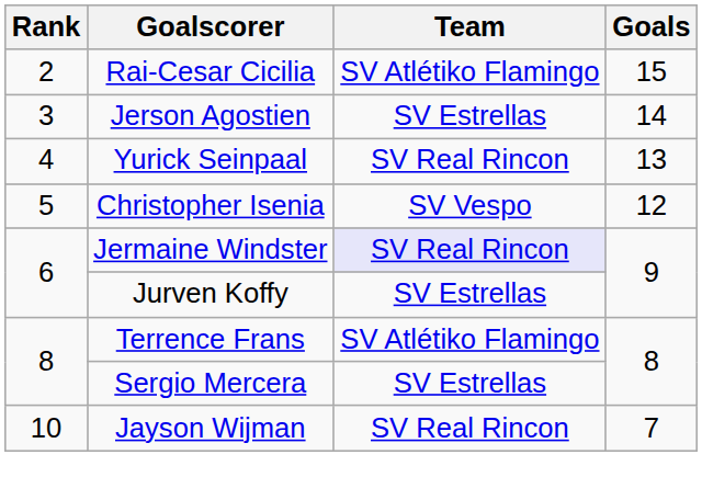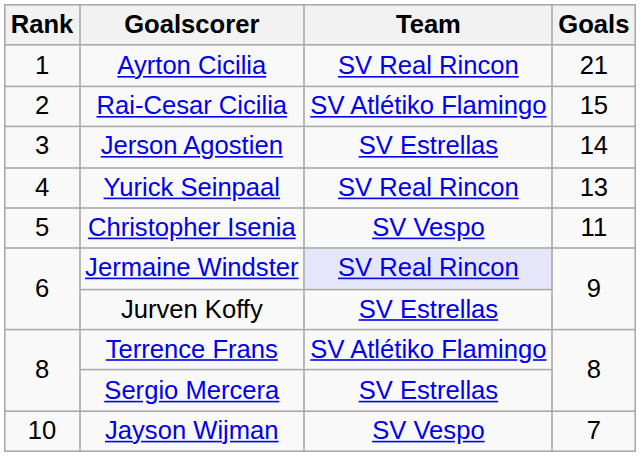 <table class="wikitable">
 <tr>
 <th>Rank</th>
 <th>Goalscorer</th>
 <th>Team</th>
 <th>Goals</th>
+</tr>
+<tr align=center>
+<td>1</td>
+<td> <a href='#'>Ayrton Cicilia</a></td>
+<td><a href='#'>SV Real Rincon</a></td>
+<td>21</td>
 </tr>
 <tr align=center>
 <td>2</td>
 <td> <a href='#'>Rai-Cesar Cicilia</a></td>
 <td><a href='#'>SV Atlétiko Flamingo</a></td>
 <td>15</td>
 </tr>
 <tr align=center>
 <td>3</td>
 <td> <a href='#'>Jerson Agostien</a></td>
 <td><a href='#'>SV Estrellas</a></td>
 <td>14</td>
 </tr>
 <tr align=center>
 <td>4</td>
 <td> <a href='#'>Yurick Seinpaal</a></td>
 <td><a href='#'>SV Real Rincon</a></td>
 <td>13</td>
 </tr>
 <tr align=center>
 <td>5</td>
 <td> <a href='#'>Christopher Isenia</a></td>
 <td><a href='#'>SV Vespo</a></td>
-<td>12</td>
+<td>11</td>
 </tr>
 <tr align=center>
 <td rowspan=2>6</td>
 <td> <a href='#'>Jermaine Windster</a></td>
 <td style="background: lavender;"><a href='#'>SV Real Rincon</a></td>
 <td rowspan=2>9</td>
 </tr>
 <tr align=center>
 <td> Jurven Koffy</td>
 <td><a href='#'>SV Estrellas</a></td>
 </tr>
 <tr align=center>
 <td rowspan=2>8</td>
 <td> <a href='#'>Terrence Frans</a></td>
 <td><a href='#'>SV Atlétiko Flamingo</a></td>
 <td rowspan=2>8</td>
 </tr>
 <tr align=center>
 <td> <a href='#'>Sergio Mercera</a></td>
 <td><a href='#'>SV Estrellas</a></td>
 </tr>
 <tr align=center>
 <td>10</td>
 <td> <a href='#'>Jayson Wijman</a></td>
-<td><a href='#'>SV Real Rincon</a></td>
+<td><a href='#'>SV Vespo</a></td>
 <td>7</td>
 </tr>
 </table>
